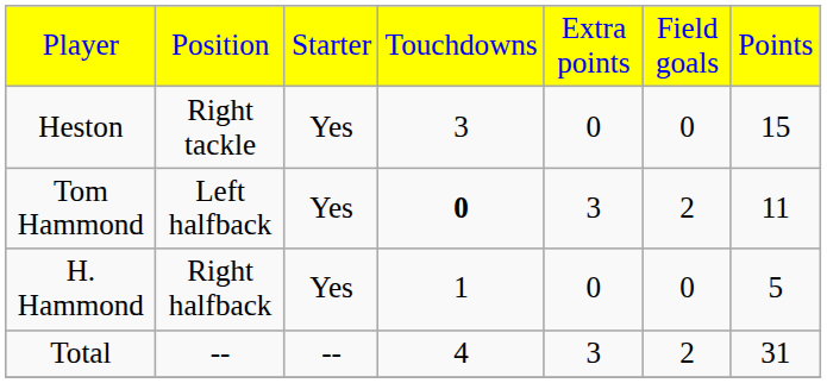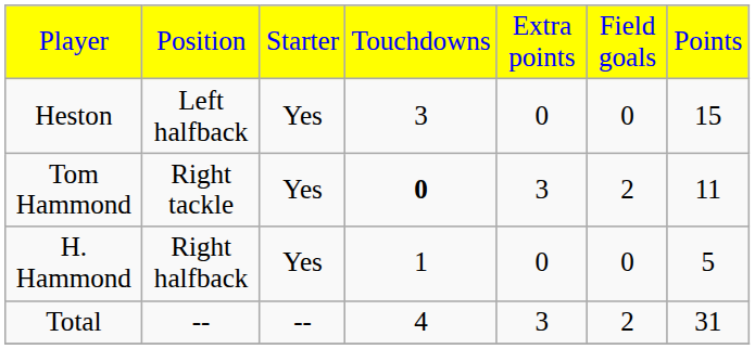 <table class="wikitable" width="70%">
 <tr align="center"  style="background:yellow;color:blue;">
 <td>Player</td>
 <td>Position</td>
 <td>Starter</td>
 <td>Touchdowns</td>
 <td>Extra points</td>
 <td>Field goals</td>
 <td>Points</td>
 </tr>
 <tr align="center" bgcolor="">
 <td>Heston</td>
-<td>Right tackle</td>
+<td>Left halfback</td>
 <td>Yes</td>
 <td>3</td>
 <td>0</td>
 <td>0</td>
 <td>15</td>
 </tr>
 <tr align="center" bgcolor="">
 <td>Tom Hammond</td>
-<td>Left halfback</td>
+<td>Right tackle</td>
 <td>Yes</td>
 <td><strong>0</strong></td>
 <td>3</td>
 <td>2</td>
 <td>11</td>
 </tr>
 <tr align="center" bgcolor="">
 <td>H. Hammond</td>
 <td>Right halfback</td>
 <td>Yes</td>
 <td>1</td>
 <td>0</td>
 <td>0</td>
 <td>5</td>
 </tr>
 <tr align="center" bgcolor="">
 <td>Total</td>
 <td>--</td>
 <td>--</td>
 <td>4</td>
 <td>3</td>
 <td>2</td>
 <td>31</td>
 </tr>
 <tr align="center" bgcolor="">
 </tr>
 </table>
